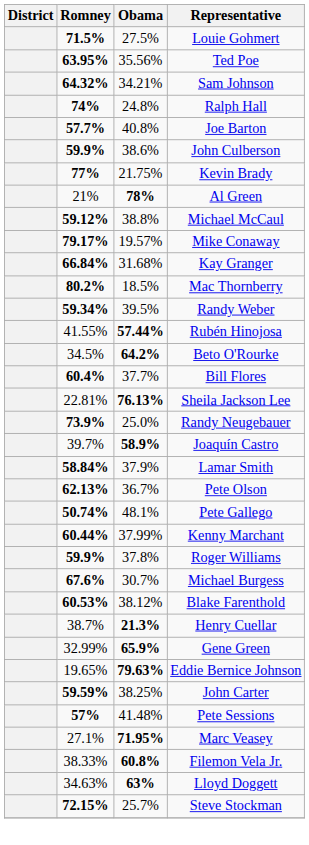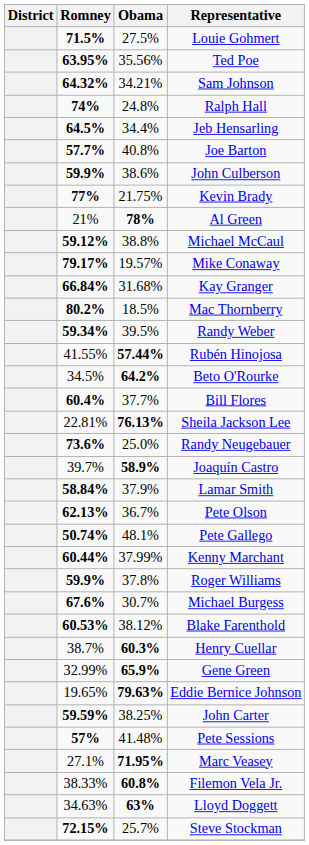 <table class="wikitable sortable">
 <tr>
 <th>District</th>
 <th>Romney</th>
 <th>Obama</th>
 <th>Representative</th>
 </tr>
 <tr align=center>
 <th></th>
 <td><strong>71.5%</strong></td>
 <td>27.5%</td>
 <td><a href='#'>Louie Gohmert</a></td>
 </tr>
 <tr align=center>
 <th></th>
 <td><strong>63.95%</strong></td>
 <td>35.56%</td>
 <td><a href='#'>Ted Poe</a></td>
 </tr>
 <tr align=center>
 <th></th>
 <td><strong>64.32%</strong></td>
 <td>34.21%</td>
 <td><a href='#'>Sam Johnson</a></td>
 </tr>
 <tr align=center>
 <th></th>
 <td><strong>74%</strong></td>
 <td>24.8%</td>
 <td><a href='#'>Ralph Hall</a></td>
+</tr>
+<tr align=center>
+<th></th>
+<td><strong>64.5%</strong></td>
+<td>34.4%</td>
+<td><a href='#'>Jeb Hensarling</a></td>
 </tr>
 <tr align=center>
 <th></th>
 <td><strong>57.7%</strong></td>
 <td>40.8%</td>
 <td><a href='#'>Joe Barton</a></td>
 </tr>
 <tr align=center>
 <th></th>
 <td><strong>59.9%</strong></td>
 <td>38.6%</td>
 <td><a href='#'>John Culberson</a></td>
 </tr>
 <tr align=center>
 <th></th>
 <td><strong>77%</strong></td>
 <td>21.75%</td>
 <td><a href='#'>Kevin Brady</a></td>
 </tr>
 <tr align=center>
 <th></th>
 <td>21%</td>
 <td><strong>78%</strong></td>
 <td><a href='#'>Al Green</a></td>
 </tr>
 <tr align=center>
 <th></th>
 <td><strong>59.12%</strong></td>
 <td>38.8%</td>
 <td><a href='#'>Michael McCaul</a></td>
 </tr>
 <tr align=center>
 <th></th>
 <td><strong>79.17%</strong></td>
 <td>19.57%</td>
 <td><a href='#'>Mike Conaway</a></td>
 </tr>
 <tr align=center>
 <th></th>
 <td><strong>66.84%</strong></td>
 <td>31.68%</td>
 <td><a href='#'>Kay Granger</a></td>
 </tr>
 <tr align=center>
 <th></th>
 <td><strong>80.2%</strong></td>
 <td>18.5%</td>
 <td><a href='#'>Mac Thornberry</a></td>
 </tr>
 <tr align=center>
 <th></th>
 <td><strong>59.34%</strong></td>
 <td>39.5%</td>
 <td><a href='#'>Randy Weber</a></td>
 </tr>
 <tr align=center>
 <th></th>
 <td>41.55%</td>
 <td><strong>57.44%</strong></td>
 <td><a href='#'>Rubén Hinojosa</a></td>
 </tr>
 <tr align=center>
 <th></th>
 <td>34.5%</td>
 <td><strong>64.2%</strong></td>
 <td><a href='#'>Beto O'Rourke</a></td>
 </tr>
 <tr align=center>
 <th></th>
 <td><strong>60.4%</strong></td>
 <td>37.7%</td>
 <td><a href='#'>Bill Flores</a></td>
 </tr>
 <tr align=center>
 <th></th>
 <td>22.81%</td>
 <td><strong>76.13%</strong></td>
 <td><a href='#'>Sheila Jackson Lee</a></td>
 </tr>
 <tr align=center>
 <th></th>
-<td><strong>73.9%</strong></td>
+<td><strong>73.6%</strong></td>
 <td>25.0%</td>
 <td><a href='#'>Randy Neugebauer</a></td>
 </tr>
 <tr align=center>
 <th></th>
 <td>39.7%</td>
 <td><strong>58.9%</strong></td>
 <td><a href='#'>Joaquín Castro</a></td>
 </tr>
 <tr align=center>
 <th></th>
 <td><strong>58.84%</strong></td>
 <td>37.9%</td>
 <td><a href='#'>Lamar Smith</a></td>
 </tr>
 <tr align=center>
 <th></th>
 <td><strong>62.13%</strong></td>
 <td>36.7%</td>
 <td><a href='#'>Pete Olson</a></td>
 </tr>
 <tr align=center>
 <th></th>
 <td><strong>50.74%</strong></td>
 <td>48.1%</td>
 <td><a href='#'>Pete Gallego</a></td>
 </tr>
 <tr align=center>
 <th></th>
 <td><strong>60.44%</strong></td>
 <td>37.99%</td>
 <td><a href='#'>Kenny Marchant</a></td>
 </tr>
 <tr align=center>
 <th></th>
 <td><strong>59.9%</strong></td>
 <td>37.8%</td>
 <td><a href='#'>Roger Williams</a></td>
 </tr>
 <tr align=center>
 <th></th>
 <td><strong>67.6%</strong></td>
 <td>30.7%</td>
 <td><a href='#'>Michael Burgess</a></td>
 </tr>
 <tr align=center>
 <th></th>
 <td><strong>60.53%</strong></td>
 <td>38.12%</td>
 <td><a href='#'>Blake Farenthold</a></td>
 </tr>
 <tr align=center>
 <th></th>
 <td>38.7%</td>
-<td><strong>21.3%</strong></td>
+<td><strong>60.3%</strong></td>
 <td><a href='#'>Henry Cuellar</a></td>
 </tr>
 <tr align=center>
 <th></th>
 <td>32.99%</td>
 <td><strong>65.9%</strong></td>
 <td><a href='#'>Gene Green</a></td>
 </tr>
 <tr align=center>
 <th></th>
 <td>19.65%</td>
 <td><strong>79.63%</strong></td>
 <td><a href='#'>Eddie Bernice Johnson</a></td>
 </tr>
 <tr align=center>
 <th></th>
 <td><strong>59.59%</strong></td>
 <td>38.25%</td>
 <td><a href='#'>John Carter</a></td>
 </tr>
 <tr align=center>
 <th></th>
 <td><strong>57%</strong></td>
 <td>41.48%</td>
 <td><a href='#'>Pete Sessions</a></td>
 </tr>
 <tr align=center>
 <th></th>
 <td>27.1%</td>
 <td><strong>71.95%</strong></td>
 <td><a href='#'>Marc Veasey</a></td>
 </tr>
 <tr align=center>
 <th></th>
 <td>38.33%</td>
 <td><strong>60.8%</strong></td>
 <td><a href='#'>Filemon Vela Jr.</a></td>
 </tr>
 <tr align=center>
 <th></th>
 <td>34.63%</td>
 <td><strong>63%</strong></td>
 <td><a href='#'>Lloyd Doggett</a></td>
 </tr>
 <tr align=center>
 <th></th>
 <td><strong>72.15%</strong></td>
 <td>25.7%</td>
 <td><a href='#'>Steve Stockman</a></td>
 </tr>
 <tr align=center>
 </tr>
 </table>
